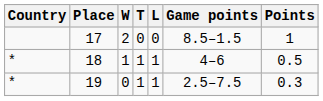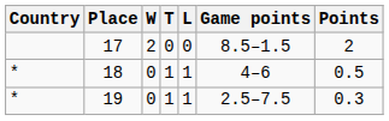 <table class="wikitable sortable" style="text-align:center">
 <tr>
 <th>Country</th>
 <th>Place</th>
 <th>W</th>
 <th>T</th>
 <th>L</th>
 <th>Game points</th>
 <th>Points</th>
 </tr>
 <tr>
 <td align=left></td>
 <td>17</td>
 <td>2</td>
 <td>0</td>
 <td>0</td>
 <td>8.5–1.5</td>
-<td>1</td>
+<td>2</td>
 </tr>
 <tr>
 <td align=left> *</td>
 <td>18</td>
-<td>1</td>
+<td>0</td>
 <td>1</td>
 <td>1</td>
 <td>4–6</td>
 <td>0.5</td>
 </tr>
 <tr>
 <td align=left> *</td>
 <td>19</td>
 <td>0</td>
 <td>1</td>
 <td>1</td>
 <td>2.5–7.5</td>
 <td>0.3</td>
 </tr>
 </table>
